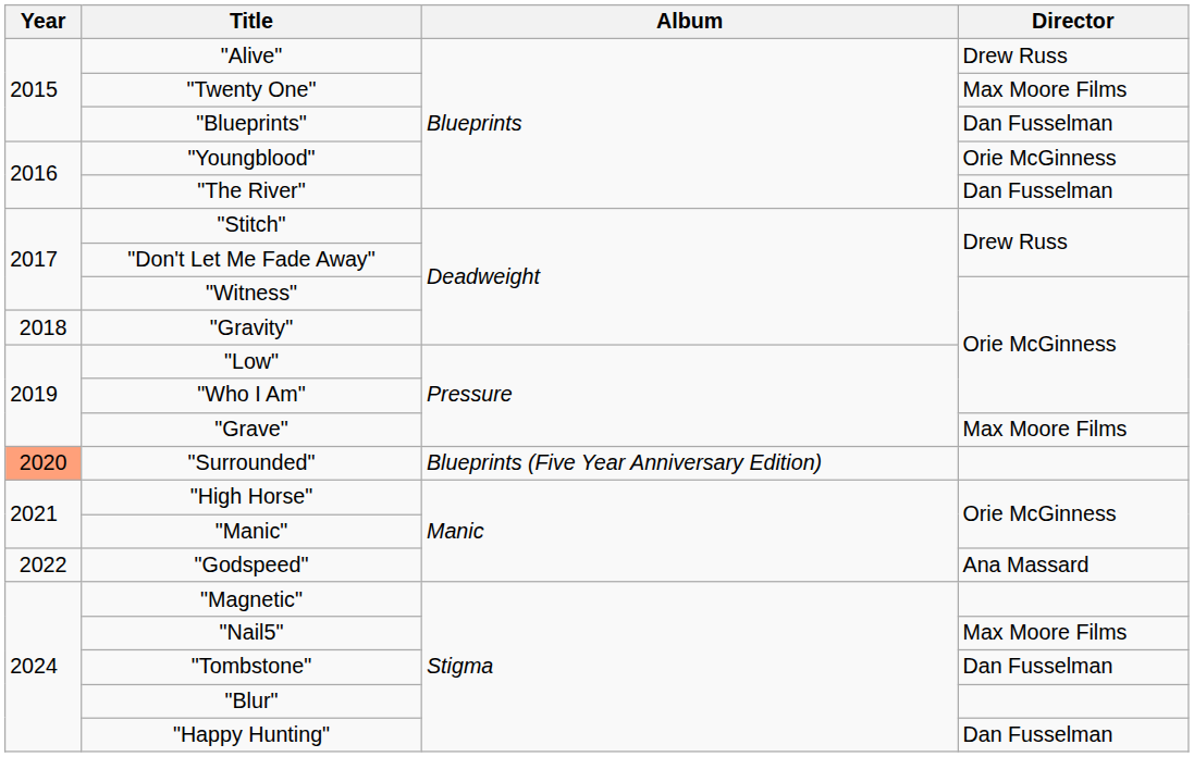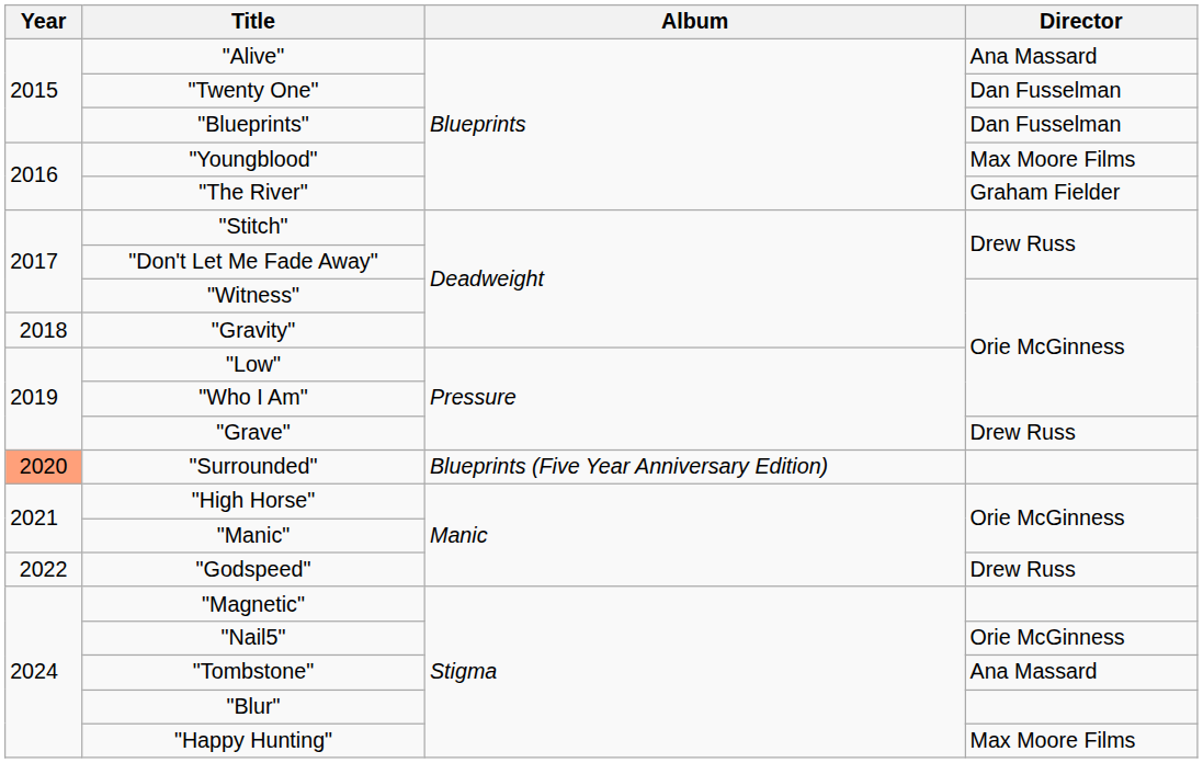 <table class="wikitable" style="width:70%; text-align:center;">
 <tr>
 <th>Year</th>
 <th>Title</th>
 <th>Album</th>
 <th>Director</th>
 </tr>
 <tr>
 <td rowspan="3" style="text-align:left;">2015</td>
 <td>"Alive"</td>
 <td rowspan="5" style="text-align:left;"><em>Blueprints</em></td>
-<td style="text-align:left;">Drew Russ</td>
+<td style="text-align:left;">Ana Massard</td>
 </tr>
 <tr>
 <td>"Twenty One"</td>
-<td style="text-align:left;">Max Moore Films</td>
+<td style="text-align:left;">Dan Fusselman</td>
 </tr>
 <tr>
 <td>"Blueprints"</td>
 <td style="text-align:left;">Dan Fusselman</td>
 </tr>
 <tr>
 <td rowspan="2" style="text-align:left;">2016</td>
 <td>"Youngblood"</td>
-<td style="text-align:left;">Orie McGinness</td>
+<td style="text-align:left;">Max Moore Films</td>
 </tr>
 <tr>
 <td>"The River"</td>
-<td style="text-align:left;">Dan Fusselman</td>
+<td style="text-align:left;">Graham Fielder</td>
 </tr>
 <tr>
 <td rowspan="3" style="text-align:left;">2017</td>
 <td>"Stitch"</td>
 <td rowspan="4" style="text-align:left;"><em>Deadweight</em></td>
 <td rowspan="2" style="text-align:left;">Drew Russ</td>
 </tr>
 <tr>
 <td>"Don't Let Me Fade Away"</td>
 </tr>
 <tr>
 <td>"Witness"</td>
 <td rowspan="4" style="text-align:left;">Orie McGinness</td>
 </tr>
 <tr>
 <td>2018</td>
 <td>"Gravity"</td>
 </tr>
 <tr>
 <td rowspan="3" style="text-align:left;">2019</td>
 <td>"Low"</td>
 <td rowspan="3" style="text-align:left;"><em>Pressure</em></td>
 </tr>
 <tr>
 <td>"Who I Am"</td>
 </tr>
 <tr>
 <td>"Grave"</td>
-<td style="text-align:left;">Max Moore Films</td>
+<td style="text-align:left;">Drew Russ</td>
 </tr>
 <tr>
 <td style="background: lightsalmon;">2020</td>
 <td>"Surrounded"</td>
 <td style="text-align:left;"><em>Blueprints (Five Year Anniversary Edition)</em></td>
 <td></td>
 </tr>
 <tr>
 <td rowspan="2" style="text-align:left;">2021</td>
 <td>"High Horse"</td>
 <td rowspan="3" style="text-align:left;"><em>Manic</em></td>
 <td rowspan="2" style="text-align:left;">Orie McGinness</td>
 </tr>
 <tr>
 <td>"Manic"</td>
 </tr>
 <tr>
 <td>2022</td>
 <td>"Godspeed"</td>
-<td style="text-align:left;">Ana Massard</td>
+<td style="text-align:left;">Drew Russ</td>
 </tr>
 <tr>
 <td rowspan="5" style="text-align:left;">2024</td>
 <td>"Magnetic"</td>
 <td rowspan="5" style="text-align:left;"><em>Stigma</em></td>
 <td></td>
 </tr>
 <tr>
 <td>"Nail5"</td>
-<td style="text-align:left;">Max Moore Films</td>
+<td style="text-align:left;">Orie McGinness</td>
 </tr>
 <tr>
 <td>"Tombstone"</td>
-<td style="text-align:left;">Dan Fusselman</td>
+<td style="text-align:left;">Ana Massard</td>
 </tr>
 <tr>
 <td>"Blur"</td>
 <td></td>
 </tr>
 <tr>
 <td>"Happy Hunting"</td>
-<td style="text-align:left;">Dan Fusselman</td>
+<td style="text-align:left;">Max Moore Films</td>
 </tr>
 </table>
